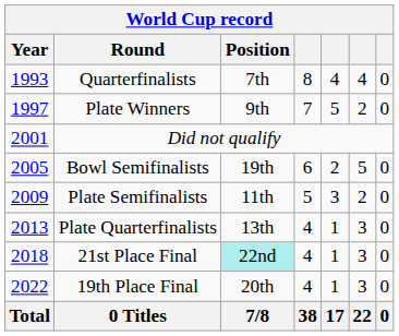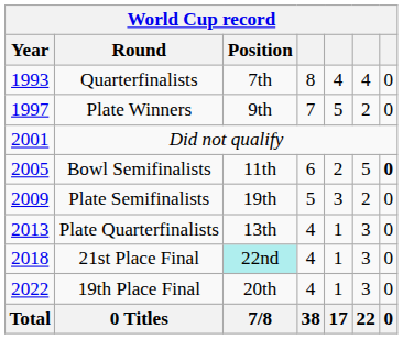 <table class="wikitable" style="text-align: center;">
 <tr>
 <th colspan=7><a href='#'>World Cup record</a></th>
 </tr>
 <tr>
 <th>Year</th>
 <th>Round</th>
 <th>Position</th>
 <th></th>
 <th></th>
 <th></th>
 <th></th>
 </tr>
 <tr>
 <td> <a href='#'>1993</a></td>
 <td>Quarterfinalists</td>
 <td>7th</td>
 <td>8</td>
 <td>4</td>
 <td>4</td>
 <td>0</td>
 </tr>
 <tr>
 <td> <a href='#'>1997</a></td>
 <td>Plate Winners</td>
 <td>9th</td>
 <td>7</td>
 <td>5</td>
 <td>2</td>
 <td>0</td>
 </tr>
 <tr>
 <td> <a href='#'>2001</a></td>
 <td colspan=6><em>Did not qualify</em></td>
 </tr>
 <tr>
 <td> <a href='#'>2005</a></td>
 <td>Bowl Semifinalists</td>
-<td>19th</td>
+<td>11th</td>
 <td>6</td>
 <td>2</td>
 <td>5</td>
-<td>0</td>
+<td><strong>0</strong></td>
 </tr>
 <tr>
 <td> <a href='#'>2009</a></td>
 <td>Plate Semifinalists</td>
-<td>11th</td>
+<td>19th</td>
 <td>5</td>
 <td>3</td>
 <td>2</td>
 <td>0</td>
 </tr>
 <tr>
 <td> <a href='#'>2013</a></td>
 <td>Plate Quarterfinalists</td>
 <td>13th</td>
 <td>4</td>
 <td>1</td>
 <td>3</td>
 <td>0</td>
 </tr>
 <tr>
 <td> <a href='#'>2018</a></td>
 <td>21st Place Final</td>
 <td style="background: paleturquoise;">22nd</td>
 <td>4</td>
 <td>1</td>
 <td>3</td>
 <td>0</td>
 </tr>
 <tr>
 <td> <a href='#'>2022</a></td>
 <td>19th Place Final</td>
 <td>20th</td>
 <td>4</td>
 <td>1</td>
 <td>3</td>
 <td>0</td>
 </tr>
 <tr>
 <th>Total</th>
 <th>0 Titles</th>
 <th>7/8</th>
 <th>38</th>
 <th>17</th>
 <th>22</th>
 <th>0</th>
 </tr>
 </table>
